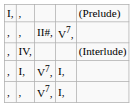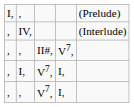 <table class="wikitable">
 <tr>
 <td>I,</td>
 <td>,</td>
 <td></td>
 <td></td>
 <td>(Prelude)</td>
 </tr>
 <tr>
 <td>,</td>
+<td>IV,</td>
+<td></td>
+<td></td>
+<td>(Interlude)</td>
+</tr>
+<tr>
+<td>,</td>
 <td>,</td>
 <td>II#,</td>
 <td>V<sup>7</sup>,</td>
 <td></td>
-</tr>
-<tr>
-<td>,</td>
-<td>IV,</td>
-<td></td>
-<td></td>
-<td>(Interlude)</td>
 </tr>
 <tr>
 <td>,</td>
 <td>I,</td>
 <td>V<sup>7</sup>,</td>
 <td>I,</td>
 <td></td>
 </tr>
 <tr>
 <td>,</td>
 <td>,</td>
 <td>V<sup>7</sup>,</td>
 <td>I,</td>
 <td></td>
 </tr>
 </table>
